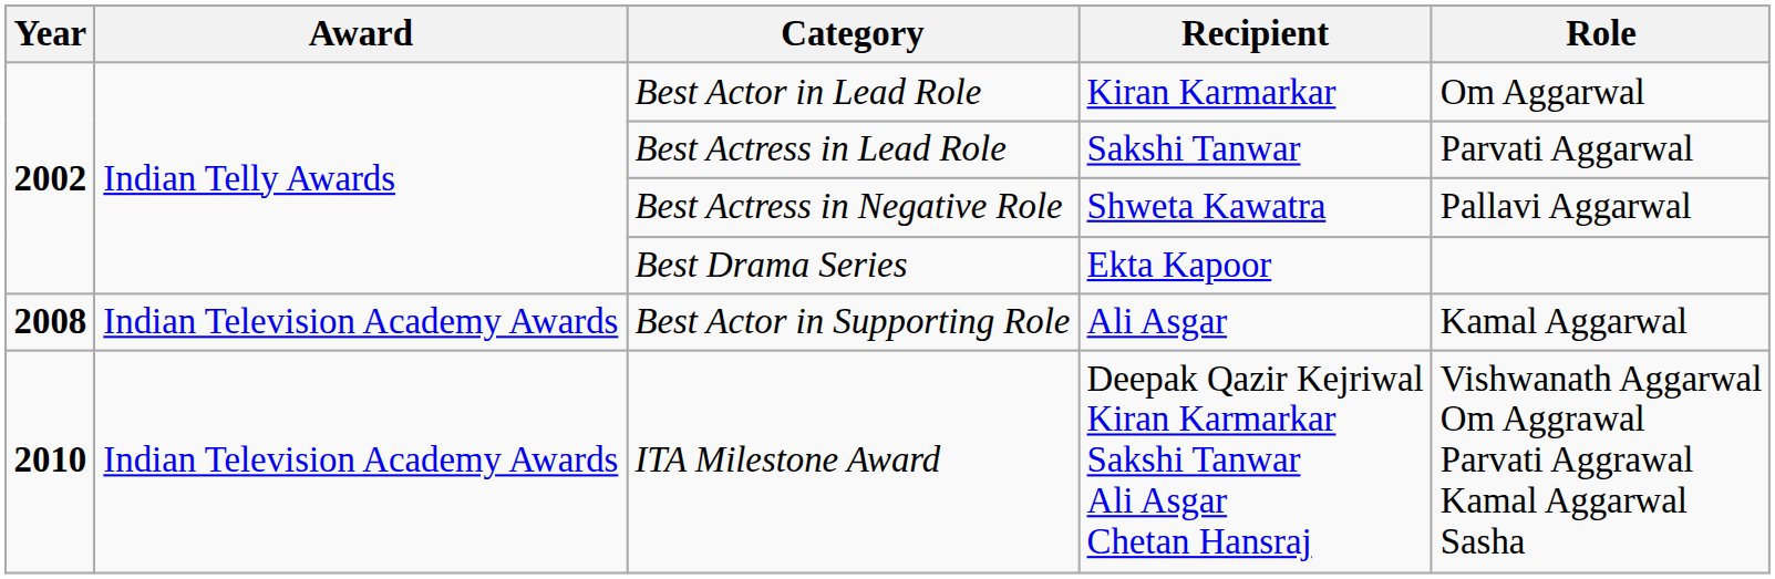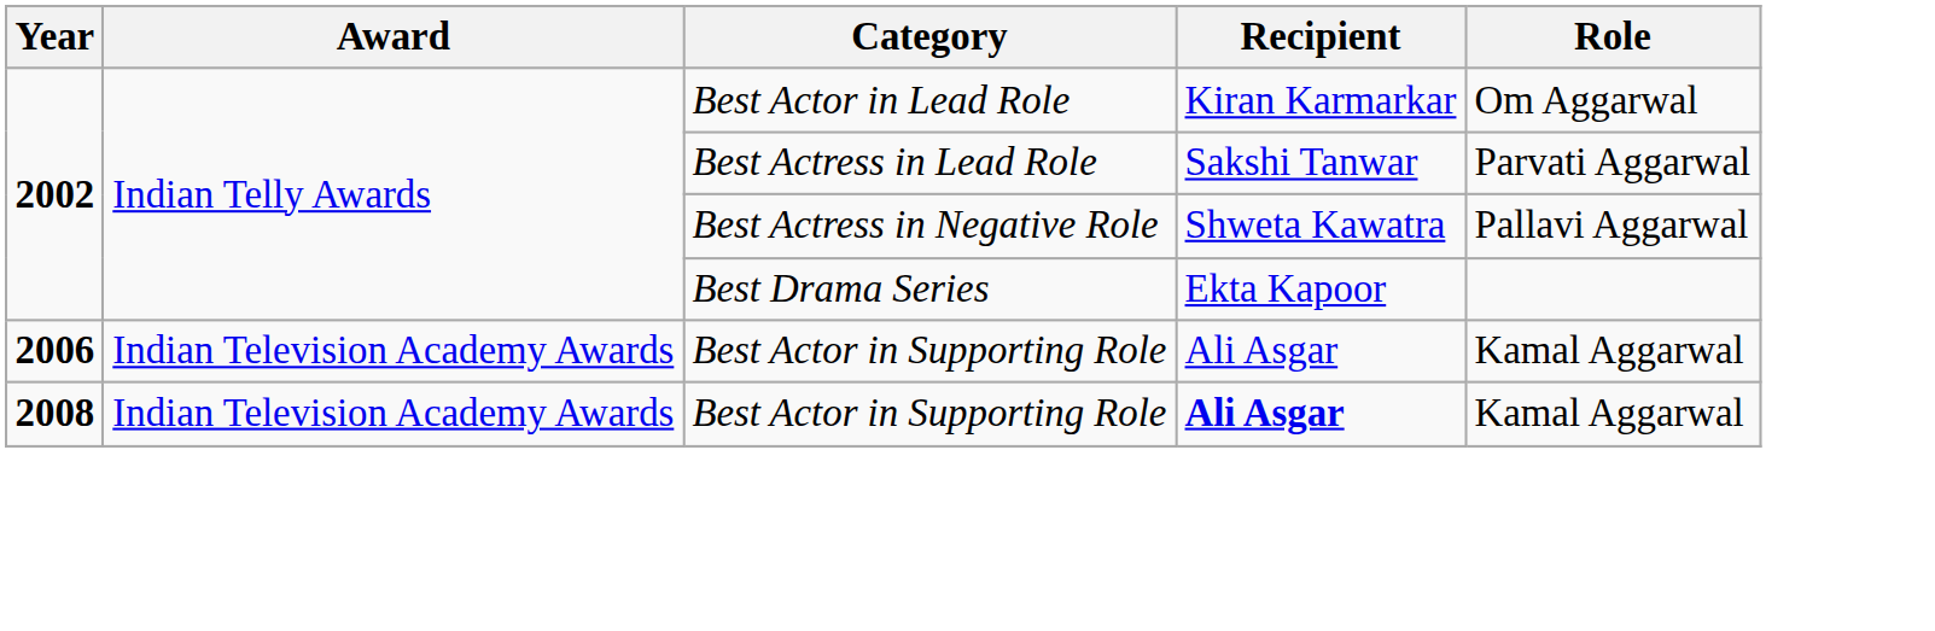 <table class="wikitable sortable">
 <tr>
 <th>Year</th>
 <th>Award</th>
 <th>Category</th>
 <th>Recipient</th>
 <th>Role</th>
 </tr>
 <tr>
 <td rowspan="4"><strong>2002</strong></td>
 <td rowspan="4"><a href='#'>Indian Telly Awards</a></td>
 <td><em>Best Actor in Lead Role</em></td>
 <td><a href='#'>Kiran Karmarkar</a></td>
 <td>Om Aggarwal</td>
 </tr>
 <tr>
 <td><em>Best Actress in Lead Role</em></td>
 <td><a href='#'>Sakshi Tanwar</a></td>
 <td>Parvati Aggarwal</td>
 </tr>
 <tr>
 <td><em>Best Actress in Negative Role</em></td>
 <td><a href='#'>Shweta Kawatra</a></td>
 <td>Pallavi Aggarwal</td>
 </tr>
 <tr>
 <td><em>Best Drama Series</em></td>
 <td><a href='#'>Ekta Kapoor</a></td>
 <td></td>
 </tr>
 <tr>
-<td><strong>2008</strong></td>
+<td><strong>2006</strong></td>
 <td><a href='#'>Indian Television Academy Awards</a></td>
 <td><em>Best Actor in Supporting Role</em></td>
 <td><a href='#'>Ali Asgar</a></td>
 <td>Kamal Aggarwal</td>
 </tr>
 <tr>
-<td><strong>2010</strong></td>
+<td><strong>2008</strong></td>
 <td><a href='#'>Indian Television Academy Awards</a></td>
-<td><em>ITA Milestone Award</em></td>
-<td>Deepak Qazir Kejriwal<br><a href='#'>Kiran Karmarkar</a><br><a href='#'>Sakshi Tanwar</a><br><a href='#'>Ali Asgar</a><br><a href='#'>Chetan Hansraj</a></td>
-<td>Vishwanath Aggarwal<br>Om Aggrawal<br>Parvati Aggrawal<br>Kamal Aggarwal<br>Sasha</td>
+<td><em>Best Actor in Supporting Role</em></td>
+<td><strong><a href='#'>Ali Asgar</a></strong></td>
+<td>Kamal Aggarwal</td>
 </tr>
 </table>
